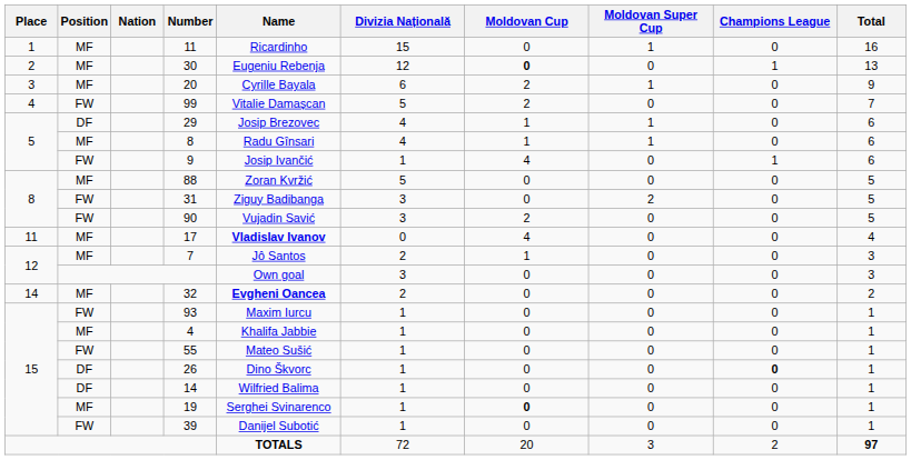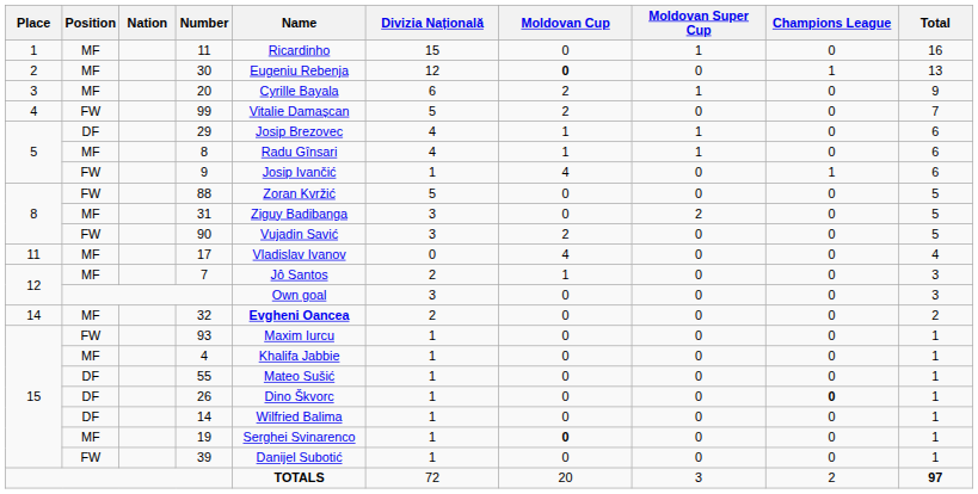 <table class="wikitable" style="font-size: 95%; text-align: center;">
 <tr>
 <th width=60>Place</th>
 <th width=60>Position</th>
 <th width=60>Nation</th>
 <th width=60>Number</th>
 <th width=150>Name</th>
 <th width=150><a href='#'>Divizia Națională</a></th>
 <th width=150><a href='#'>Moldovan Cup</a></th>
 <th width=150><a href='#'>Moldovan Super Cup</a></th>
 <th width=150><a href='#'>Champions League</a></th>
 <th width=80><strong>Total</strong></th>
 </tr>
 <tr>
 <td>1</td>
 <td>MF</td>
 <td></td>
 <td>11</td>
 <td><a href='#'>Ricardinho</a></td>
 <td>15</td>
 <td>0</td>
 <td>1</td>
 <td>0</td>
 <td>16</td>
 </tr>
 <tr>
 <td>2</td>
 <td>MF</td>
 <td></td>
 <td>30</td>
 <td><a href='#'>Eugeniu Rebenja</a></td>
 <td>12</td>
 <td><strong>0</strong></td>
 <td>0</td>
 <td>1</td>
 <td>13</td>
 </tr>
 <tr>
 <td>3</td>
 <td>MF</td>
 <td></td>
 <td>20</td>
 <td><a href='#'>Cyrille Bayala</a></td>
 <td>6</td>
 <td>2</td>
 <td>1</td>
 <td>0</td>
 <td>9</td>
 </tr>
 <tr>
 <td>4</td>
 <td>FW</td>
 <td></td>
 <td>99</td>
 <td><a href='#'>Vitalie Damașcan</a></td>
 <td>5</td>
 <td>2</td>
 <td>0</td>
 <td>0</td>
 <td>7</td>
 </tr>
 <tr>
 <td rowspan="3">5</td>
 <td>DF</td>
 <td></td>
 <td>29</td>
 <td><a href='#'>Josip Brezovec</a></td>
 <td>4</td>
 <td>1</td>
 <td>1</td>
 <td>0</td>
 <td>6</td>
 </tr>
 <tr>
 <td>MF</td>
 <td></td>
 <td>8</td>
 <td><a href='#'>Radu Gînsari</a></td>
 <td>4</td>
 <td>1</td>
 <td>1</td>
 <td>0</td>
 <td>6</td>
 </tr>
 <tr>
 <td>FW</td>
 <td></td>
 <td>9</td>
 <td><a href='#'>Josip Ivančić</a></td>
 <td>1</td>
 <td>4</td>
 <td>0</td>
 <td>1</td>
 <td>6</td>
 </tr>
 <tr>
 <td rowspan="3">8</td>
-<td>MF</td>
+<td>FW</td>
 <td></td>
 <td>88</td>
 <td><a href='#'>Zoran Kvržić</a></td>
 <td>5</td>
 <td>0</td>
 <td>0</td>
 <td>0</td>
 <td>5</td>
 </tr>
 <tr>
-<td>FW</td>
+<td>MF</td>
 <td></td>
 <td>31</td>
 <td><a href='#'>Ziguy Badibanga</a></td>
 <td>3</td>
 <td>0</td>
 <td>2</td>
 <td>0</td>
 <td>5</td>
 </tr>
 <tr>
 <td>FW</td>
 <td></td>
 <td>90</td>
 <td><a href='#'>Vujadin Savić</a></td>
 <td>3</td>
 <td>2</td>
 <td>0</td>
 <td>0</td>
 <td>5</td>
 </tr>
 <tr>
 <td>11</td>
 <td>MF</td>
 <td></td>
 <td>17</td>
-<td><strong><a href='#'>Vladislav Ivanov</a></strong></td>
+<td><a href='#'>Vladislav Ivanov</a></td>
 <td>0</td>
 <td>4</td>
 <td>0</td>
 <td>0</td>
 <td>4</td>
 </tr>
 <tr>
 <td rowspan="2">12</td>
 <td>MF</td>
 <td></td>
 <td>7</td>
 <td><a href='#'>Jô Santos</a></td>
 <td>2</td>
 <td>1</td>
 <td>0</td>
 <td>0</td>
 <td>3</td>
 </tr>
 <tr>
 <td colspan="3"></td>
 <td><a href='#'>Own goal</a></td>
 <td>3</td>
 <td>0</td>
 <td>0</td>
 <td>0</td>
 <td>3</td>
 </tr>
 <tr>
 <td>14</td>
 <td>MF</td>
 <td></td>
 <td>32</td>
 <td><strong><a href='#'>Evgheni Oancea</a></strong></td>
 <td>2</td>
 <td>0</td>
 <td>0</td>
 <td>0</td>
 <td>2</td>
 </tr>
 <tr>
 <td rowspan="7">15</td>
 <td>FW</td>
 <td></td>
 <td>93</td>
 <td><a href='#'>Maxim Iurcu</a></td>
 <td>1</td>
 <td>0</td>
 <td>0</td>
 <td>0</td>
 <td>1</td>
 </tr>
 <tr>
 <td>MF</td>
 <td></td>
 <td>4</td>
 <td><a href='#'>Khalifa Jabbie</a></td>
 <td>1</td>
 <td>0</td>
 <td>0</td>
 <td>0</td>
 <td>1</td>
 </tr>
 <tr>
-<td>FW</td>
+<td>DF</td>
 <td></td>
 <td>55</td>
 <td><a href='#'>Mateo Sušić</a></td>
 <td>1</td>
 <td>0</td>
 <td>0</td>
 <td>0</td>
 <td>1</td>
 </tr>
 <tr>
 <td>DF</td>
 <td></td>
 <td>26</td>
 <td><a href='#'>Dino Škvorc</a></td>
 <td>1</td>
 <td>0</td>
 <td>0</td>
 <td><strong>0</strong></td>
 <td>1</td>
 </tr>
 <tr>
 <td>DF</td>
 <td></td>
 <td>14</td>
 <td><a href='#'>Wilfried Balima</a></td>
 <td>1</td>
 <td>0</td>
 <td>0</td>
 <td>0</td>
 <td>1</td>
 </tr>
 <tr>
 <td>MF</td>
 <td></td>
 <td>19</td>
 <td><a href='#'>Serghei Svinarenco</a></td>
 <td>1</td>
 <td><strong>0</strong></td>
 <td>0</td>
 <td>0</td>
 <td>1</td>
 </tr>
 <tr>
 <td>FW</td>
 <td></td>
 <td>39</td>
 <td><a href='#'>Danijel Subotić</a></td>
 <td>1</td>
 <td>0</td>
 <td>0</td>
 <td>0</td>
 <td>1</td>
 </tr>
 <tr>
 <td colspan="4"></td>
 <td><strong>TOTALS</strong></td>
 <td>72</td>
 <td>20</td>
 <td>3</td>
 <td>2</td>
 <td><strong>97</strong></td>
 </tr>
 </table>
